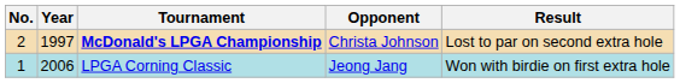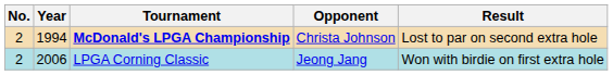 <table class="wikitable" style="font-size:95%;">
 <tr>
 <th>No.</th>
 <th>Year</th>
 <th>Tournament</th>
 <th>Opponent</th>
 <th>Result</th>
 </tr>
 <tr style="background:#F5DEB3;">
 <td align=center>2</td>
-<td>1997</td>
+<td>1994</td>
 <td><strong><a href='#'>McDonald's LPGA Championship</a></strong></td>
 <td> <a href='#'>Christa Johnson</a></td>
 <td>Lost to par on second extra hole</td>
 </tr>
 <tr style="background:#B0E0E6;">
-<td align=center>1</td>
+<td align=center>2</td>
 <td>2006</td>
 <td><a href='#'>LPGA Corning Classic</a></td>
 <td> <a href='#'>Jeong Jang</a></td>
 <td>Won with birdie on first extra hole</td>
 </tr>
 </table>
